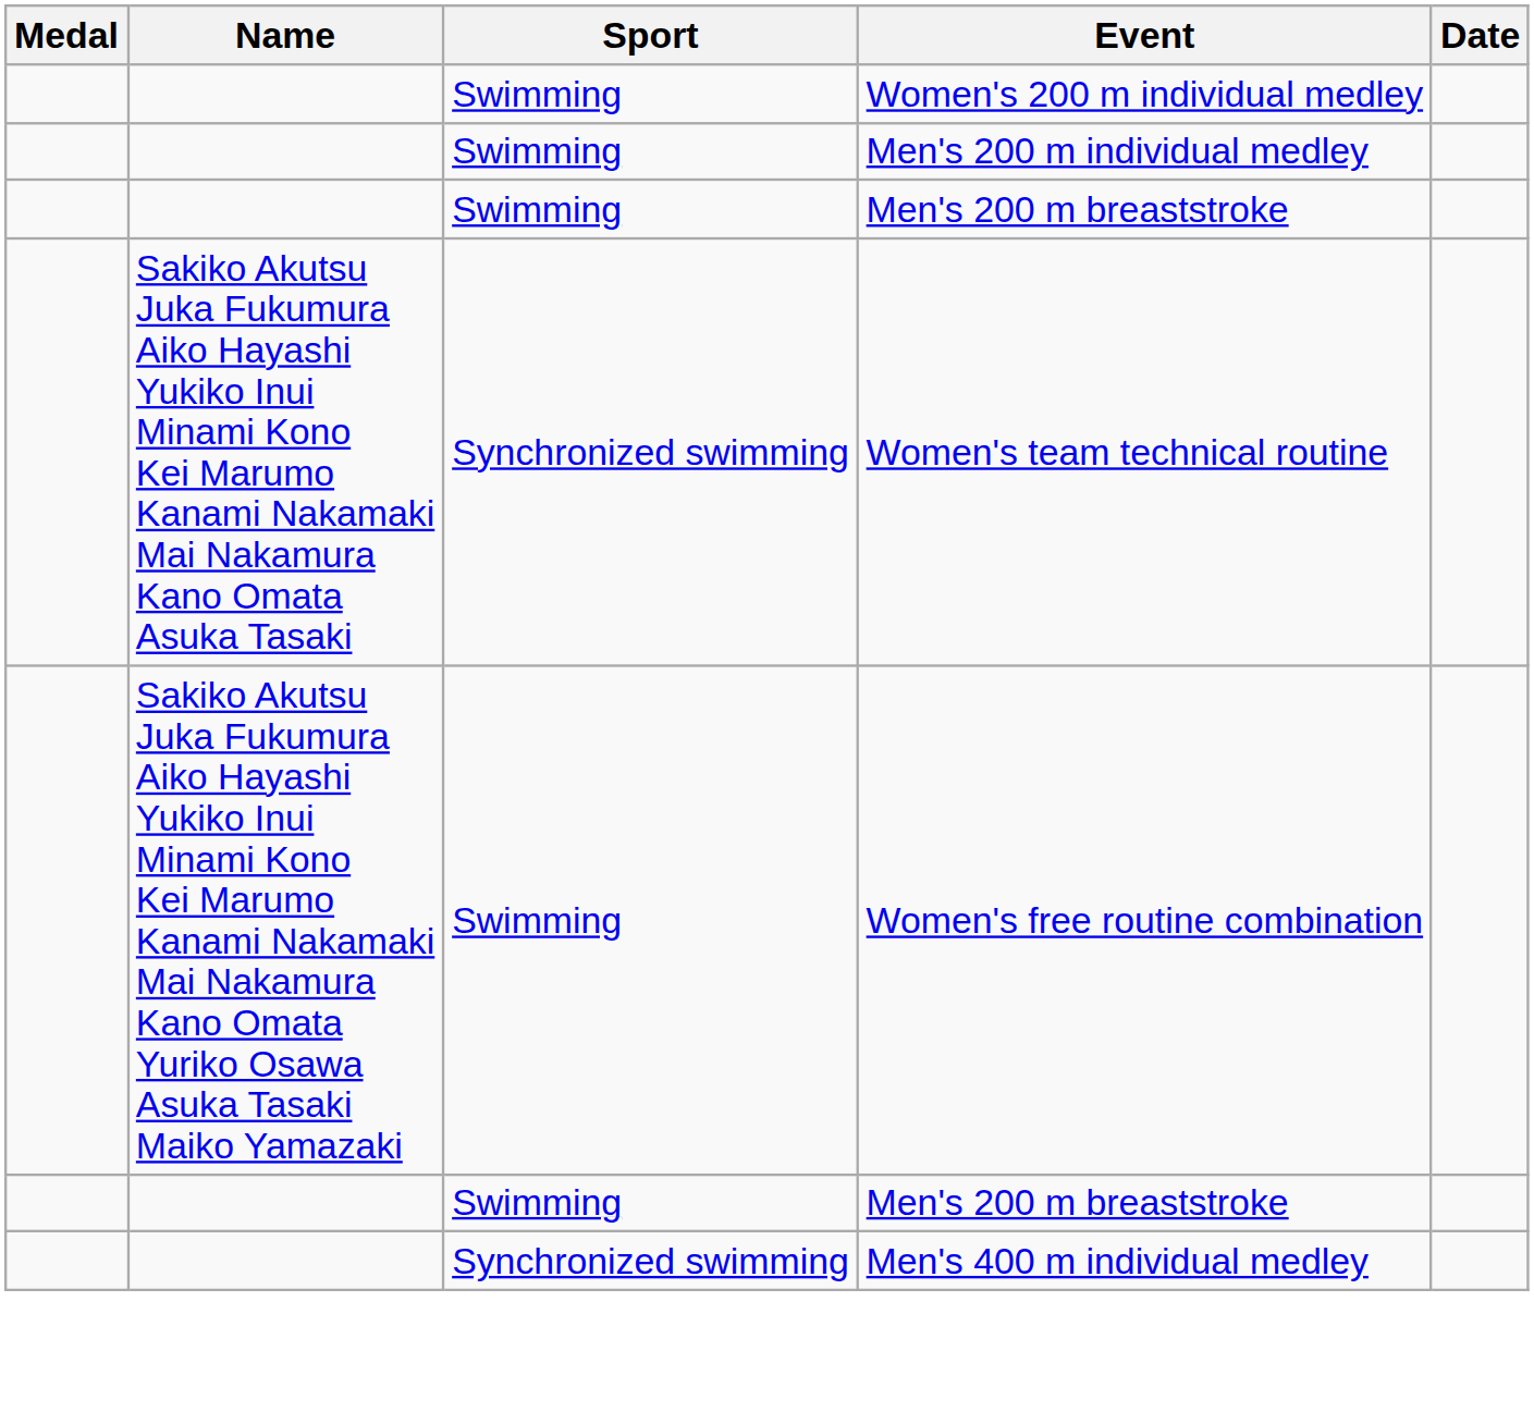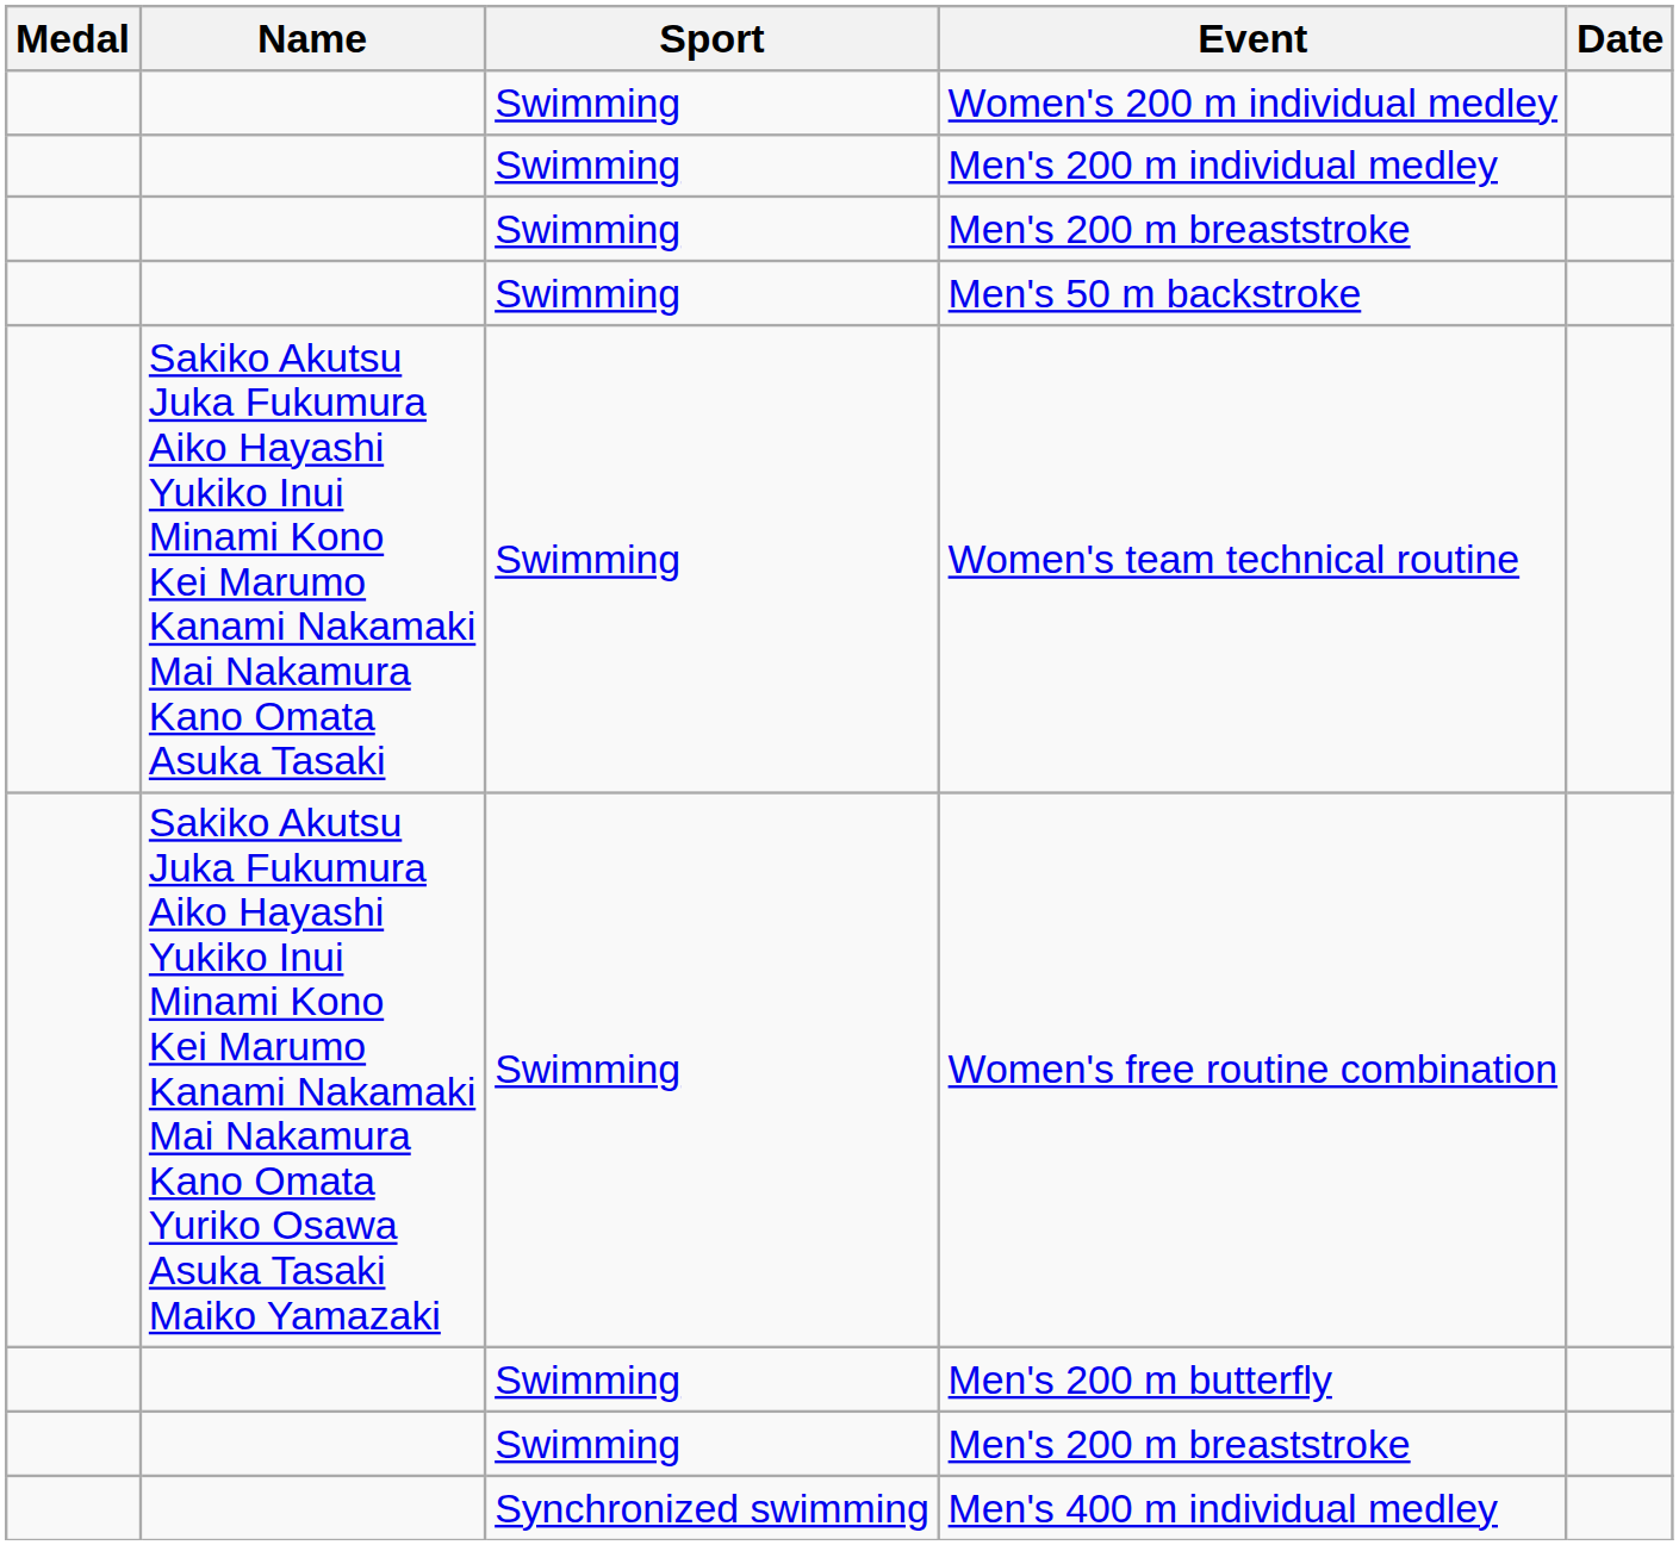 <table class="wikitable sortable" style="font-size:90%">
 <tr>
 <th>Medal</th>
 <th>Name</th>
 <th>Sport</th>
 <th>Event</th>
 <th>Date</th>
 </tr>
 <tr>
 <td></td>
 <td></td>
 <td><a href='#'>Swimming</a></td>
 <td><a href='#'>Women's 200 m individual medley</a></td>
 <td></td>
 </tr>
 <tr>
 <td></td>
 <td></td>
 <td><a href='#'>Swimming</a></td>
 <td><a href='#'>Men's 200 m individual medley</a></td>
 <td></td>
 </tr>
 <tr>
 <td></td>
 <td></td>
 <td><a href='#'>Swimming</a></td>
 <td><a href='#'>Men's 200 m breaststroke</a></td>
 <td></td>
 </tr>
 <tr>
 <td></td>
+<td></td>
+<td><a href='#'>Swimming</a></td>
+<td><a href='#'>Men's 50 m backstroke</a></td>
+<td></td>
+</tr>
+<tr>
+<td></td>
 <td><a href='#'>Sakiko Akutsu</a><br><a href='#'>Juka Fukumura</a><br><a href='#'>Aiko Hayashi</a><br><a href='#'>Yukiko Inui</a><br><a href='#'>Minami Kono</a><br><a href='#'>Kei Marumo</a><br><a href='#'>Kanami Nakamaki</a><br><a href='#'>Mai Nakamura</a><br><a href='#'>Kano Omata</a><br><a href='#'>Asuka Tasaki</a></td>
-<td><a href='#'>Synchronized swimming</a></td>
+<td><a href='#'>Swimming</a></td>
 <td><a href='#'>Women's team technical routine</a></td>
 <td></td>
 </tr>
 <tr>
 <td></td>
 <td><a href='#'>Sakiko Akutsu</a><br><a href='#'>Juka Fukumura</a><br><a href='#'>Aiko Hayashi</a><br><a href='#'>Yukiko Inui</a><br><a href='#'>Minami Kono</a><br><a href='#'>Kei Marumo</a><br><a href='#'>Kanami Nakamaki</a><br><a href='#'>Mai Nakamura</a><br><a href='#'>Kano Omata</a><br><a href='#'>Yuriko Osawa</a><br><a href='#'>Asuka Tasaki</a><br><a href='#'>Maiko Yamazaki</a></td>
 <td><a href='#'>Swimming</a></td>
 <td><a href='#'>Women's free routine combination</a></td>
+<td></td>
+</tr>
+<tr>
+<td></td>
+<td></td>
+<td><a href='#'>Swimming</a></td>
+<td><a href='#'>Men's 200 m butterfly</a></td>
 <td></td>
 </tr>
 <tr>
 <td></td>
 <td></td>
 <td><a href='#'>Swimming</a></td>
 <td><a href='#'>Men's 200 m breaststroke</a></td>
 <td></td>
 </tr>
 <tr>
 <td></td>
 <td></td>
 <td><a href='#'>Synchronized swimming</a></td>
 <td><a href='#'>Men's 400 m individual medley</a></td>
 <td></td>
 </tr>
 </table>
